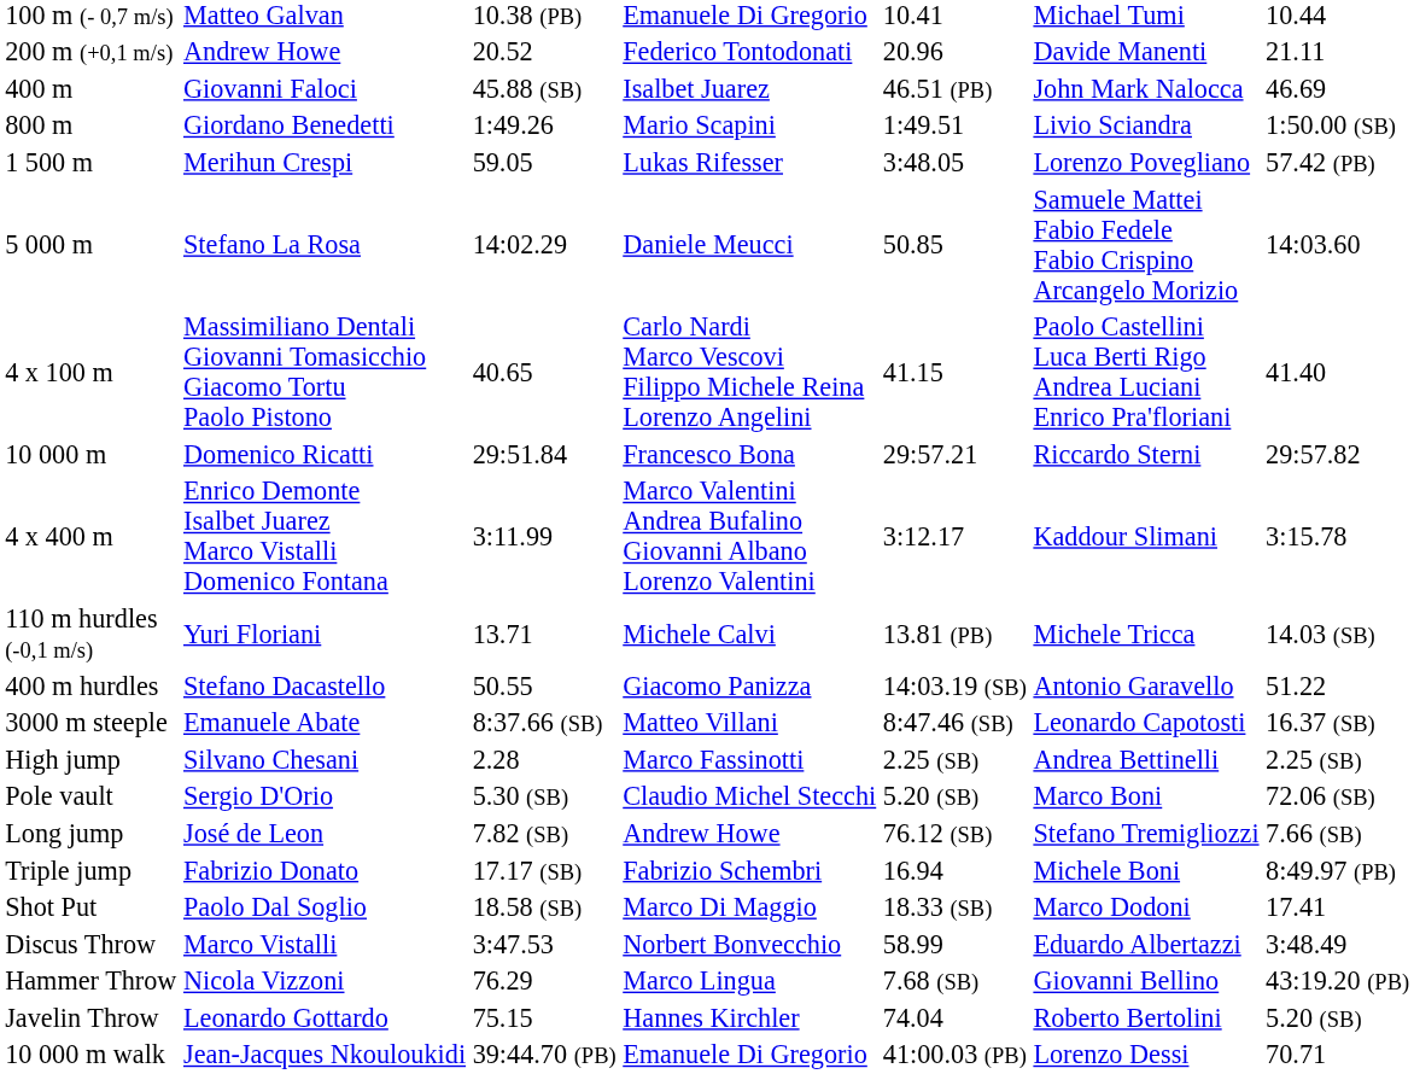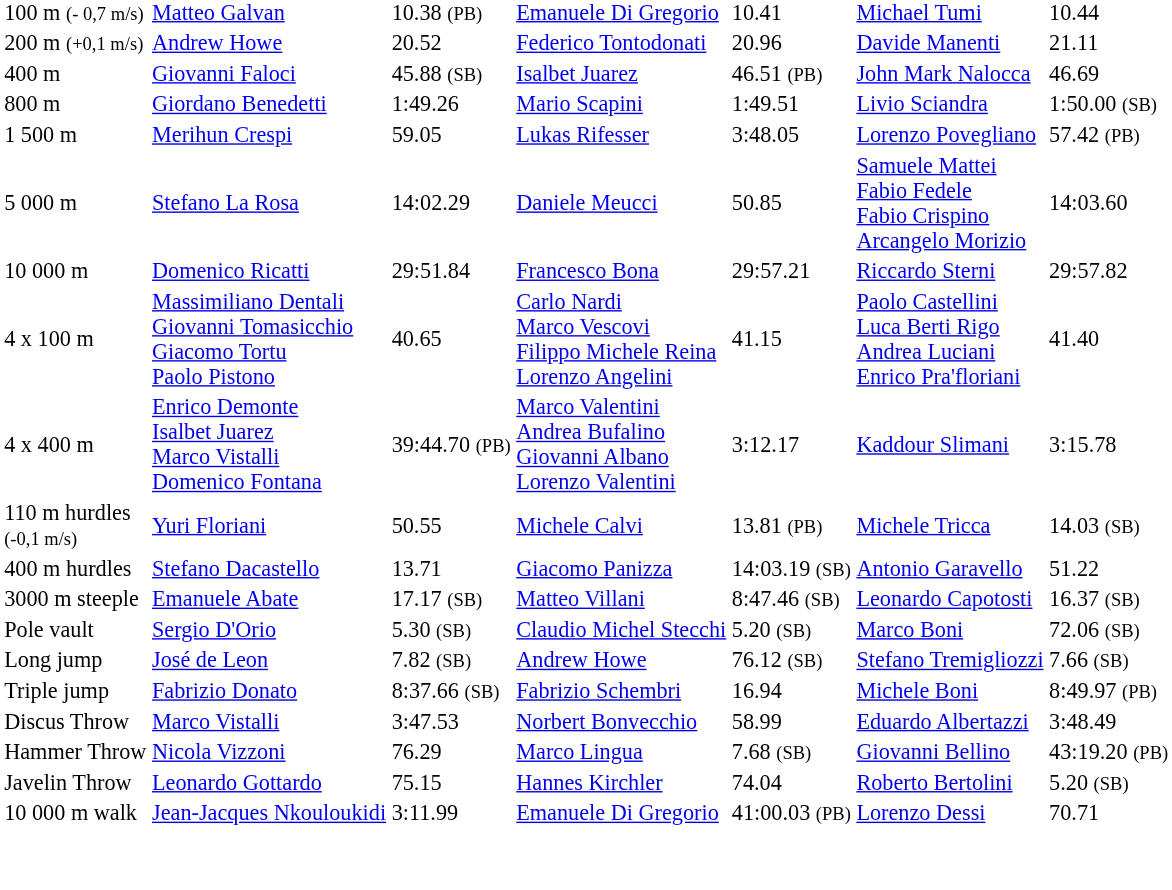 <table>
 <tr>
 <td>100 m <small>(- 0,7 m/s)</small></td>
 <td><a href='#'>Matteo Galvan</a></td>
 <td>10.38 <small>(PB)</small></td>
 <td><a href='#'>Emanuele Di Gregorio</a></td>
 <td>10.41</td>
 <td><a href='#'>Michael Tumi</a></td>
 <td>10.44</td>
 </tr>
 <tr>
 <td>200 m <small>(+0,1 m/s)</small></td>
 <td><a href='#'>Andrew Howe</a></td>
 <td>20.52</td>
 <td><a href='#'>Federico Tontodonati</a></td>
 <td>20.96</td>
 <td><a href='#'>Davide Manenti</a></td>
 <td>21.11</td>
 </tr>
 <tr>
 <td>400 m</td>
 <td><a href='#'>Giovanni Faloci</a></td>
 <td>45.88 <small>(SB)</small></td>
 <td><a href='#'>Isalbet Juarez</a></td>
 <td>46.51 <small>(PB)</small></td>
 <td><a href='#'>John Mark Nalocca</a></td>
 <td>46.69</td>
 </tr>
 <tr>
 <td>800 m</td>
 <td><a href='#'>Giordano Benedetti</a></td>
 <td>1:49.26</td>
 <td><a href='#'>Mario Scapini</a></td>
 <td>1:49.51</td>
 <td><a href='#'>Livio Sciandra</a></td>
 <td>1:50.00 <small>(SB)</small></td>
 </tr>
 <tr>
 <td>1 500 m</td>
 <td><a href='#'>Merihun Crespi</a></td>
 <td>59.05</td>
 <td><a href='#'>Lukas Rifesser</a></td>
 <td>3:48.05</td>
 <td><a href='#'>Lorenzo Povegliano</a></td>
 <td>57.42 <small>(PB)</small></td>
 </tr>
 <tr>
 <td>5 000 m</td>
 <td><a href='#'>Stefano La Rosa</a></td>
 <td>14:02.29</td>
 <td><a href='#'>Daniele Meucci</a></td>
 <td>50.85</td>
 <td><a href='#'>Samuele Mattei</a> <br> <a href='#'>Fabio Fedele</a> <br> <a href='#'>Fabio Crispino</a> <br> <a href='#'>Arcangelo Morizio</a></td>
 <td>14:03.60</td>
 </tr>
 <tr>
+<td>10 000 m</td>
+<td><a href='#'>Domenico Ricatti</a></td>
+<td>29:51.84</td>
+<td><a href='#'>Francesco Bona</a></td>
+<td>29:57.21</td>
+<td><a href='#'>Riccardo Sterni</a></td>
+<td>29:57.82</td>
+</tr>
+<tr>
 <td>4 x 100 m</td>
 <td><a href='#'>Massimiliano Dentali</a> <br> <a href='#'>Giovanni Tomasicchio</a> <br> <a href='#'>Giacomo Tortu</a> <br> <a href='#'>Paolo Pistono</a></td>
 <td>40.65</td>
 <td><a href='#'>Carlo Nardi</a> <br> <a href='#'>Marco Vescovi</a> <br> <a href='#'>Filippo Michele Reina</a> <br> <a href='#'>Lorenzo Angelini</a></td>
 <td>41.15</td>
 <td><a href='#'>Paolo Castellini</a> <br> <a href='#'>Luca Berti Rigo</a> <br> <a href='#'>Andrea Luciani</a> <br> <a href='#'>Enrico Pra'floriani</a></td>
 <td>41.40</td>
 </tr>
 <tr>
-<td>10 000 m</td>
-<td><a href='#'>Domenico Ricatti</a></td>
-<td>29:51.84</td>
-<td><a href='#'>Francesco Bona</a></td>
-<td>29:57.21</td>
-<td><a href='#'>Riccardo Sterni</a></td>
-<td>29:57.82</td>
-</tr>
-<tr>
 <td>4 x 400 m</td>
 <td><a href='#'>Enrico Demonte</a> <br> <a href='#'>Isalbet Juarez</a> <br> <a href='#'>Marco Vistalli</a> <br> <a href='#'>Domenico Fontana</a></td>
-<td>3:11.99</td>
+<td>39:44.70 <small>(PB)</small></td>
 <td><a href='#'>Marco Valentini</a> <br> <a href='#'>Andrea Bufalino</a> <br> <a href='#'>Giovanni Albano</a> <br> <a href='#'>Lorenzo Valentini</a></td>
 <td>3:12.17</td>
 <td><a href='#'>Kaddour Slimani</a></td>
 <td>3:15.78</td>
 </tr>
 <tr>
 <td>110 m hurdles <br>  <small>(-0,1 m/s)</small></td>
 <td><a href='#'>Yuri Floriani</a></td>
-<td>13.71</td>
+<td>50.55</td>
 <td><a href='#'>Michele Calvi</a></td>
 <td>13.81 <small>(PB)</small></td>
 <td><a href='#'>Michele Tricca</a></td>
 <td>14.03 <small>(SB)</small></td>
 </tr>
 <tr>
 <td>400 m hurdles</td>
 <td><a href='#'>Stefano Dacastello</a></td>
-<td>50.55</td>
+<td>13.71</td>
 <td><a href='#'>Giacomo Panizza</a></td>
 <td>14:03.19 <small>(SB)</small></td>
 <td><a href='#'>Antonio Garavello</a></td>
 <td>51.22</td>
 </tr>
 <tr>
 <td>3000 m steeple</td>
 <td><a href='#'>Emanuele Abate</a></td>
-<td>8:37.66 <small>(SB)</small></td>
+<td>17.17 <small>(SB)</small></td>
 <td><a href='#'>Matteo Villani</a></td>
 <td>8:47.46 <small>(SB)</small></td>
 <td><a href='#'>Leonardo Capotosti</a></td>
 <td>16.37 <small>(SB)</small></td>
-</tr>
-<tr>
-<td>High jump</td>
-<td><a href='#'>Silvano Chesani</a></td>
-<td>2.28</td>
-<td><a href='#'>Marco Fassinotti</a></td>
-<td>2.25 <small>(SB)</small></td>
-<td><a href='#'>Andrea Bettinelli</a></td>
-<td>2.25 <small>(SB)</small></td>
 </tr>
 <tr>
 <td>Pole vault</td>
 <td><a href='#'>Sergio D'Orio</a></td>
 <td>5.30 <small>(SB)</small></td>
 <td><a href='#'>Claudio Michel Stecchi</a></td>
 <td>5.20 <small>(SB)</small></td>
 <td><a href='#'>Marco Boni</a></td>
 <td>72.06 <small>(SB)</small></td>
 </tr>
 <tr>
 <td>Long jump</td>
 <td><a href='#'>José de Leon</a></td>
 <td>7.82 <small>(SB)</small></td>
 <td><a href='#'>Andrew Howe</a></td>
 <td>76.12 <small>(SB)</small></td>
 <td><a href='#'>Stefano Tremigliozzi</a></td>
 <td>7.66 <small>(SB)</small></td>
 </tr>
 <tr>
 <td>Triple jump</td>
 <td><a href='#'>Fabrizio Donato</a></td>
-<td>17.17 <small>(SB)</small></td>
+<td>8:37.66 <small>(SB)</small></td>
 <td><a href='#'>Fabrizio Schembri</a></td>
 <td>16.94</td>
 <td><a href='#'>Michele Boni</a></td>
 <td>8:49.97 <small>(PB)</small></td>
-</tr>
-<tr>
-<td>Shot Put</td>
-<td><a href='#'>Paolo Dal Soglio</a></td>
-<td>18.58 <small>(SB)</small></td>
-<td><a href='#'>Marco Di Maggio</a></td>
-<td>18.33 <small>(SB)</small></td>
-<td><a href='#'>Marco Dodoni</a></td>
-<td>17.41</td>
 </tr>
 <tr>
 <td>Discus Throw</td>
 <td><a href='#'>Marco Vistalli</a></td>
 <td>3:47.53</td>
 <td><a href='#'>Norbert Bonvecchio</a></td>
 <td>58.99</td>
 <td><a href='#'>Eduardo Albertazzi</a></td>
 <td>3:48.49</td>
 </tr>
 <tr>
 <td>Hammer Throw</td>
 <td><a href='#'>Nicola Vizzoni</a></td>
 <td>76.29</td>
 <td><a href='#'>Marco Lingua</a></td>
 <td>7.68 <small>(SB)</small></td>
 <td><a href='#'>Giovanni Bellino</a></td>
 <td>43:19.20 <small>(PB)</small></td>
 </tr>
 <tr>
 <td>Javelin Throw</td>
 <td><a href='#'>Leonardo Gottardo</a></td>
 <td>75.15</td>
 <td><a href='#'>Hannes Kirchler</a></td>
 <td>74.04</td>
 <td><a href='#'>Roberto Bertolini</a></td>
 <td>5.20 <small>(SB)</small></td>
 </tr>
 <tr>
 <td>10 000 m walk</td>
 <td><a href='#'>Jean-Jacques Nkouloukidi</a></td>
-<td>39:44.70 <small>(PB)</small></td>
+<td>3:11.99</td>
 <td><a href='#'>Emanuele Di Gregorio</a></td>
 <td>41:00.03 <small>(PB)</small></td>
 <td><a href='#'>Lorenzo Dessi</a></td>
 <td>70.71</td>
 </tr>
 </table>
